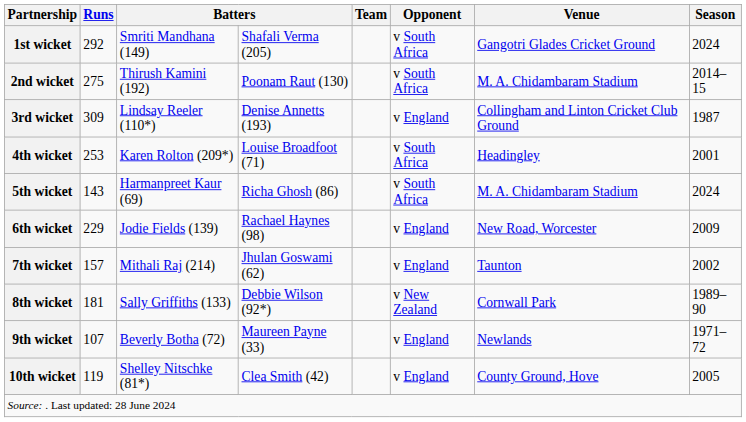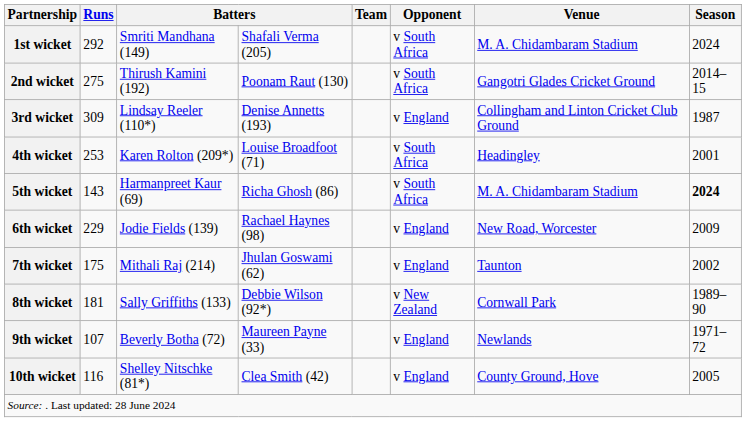 <table class="wikitable">
 <tr>
 <th>Partnership</th>
 <th><a href='#'>Runs</a></th>
 <th colspan=2>Batters</th>
 <th>Team</th>
 <th>Opponent</th>
 <th>Venue</th>
 <th>Season</th>
 </tr>
 <tr>
 <th>1st wicket</th>
 <td>292</td>
 <td><a href='#'>Smriti Mandhana</a> (149)</td>
 <td><a href='#'>Shafali Verma</a> (205)</td>
 <td></td>
 <td>v <a href='#'>South Africa</a></td>
-<td><a href='#'>Gangotri Glades Cricket Ground</a></td>
+<td><a href='#'>M. A. Chidambaram Stadium</a></td>
 <td>2024</td>
 </tr>
 <tr>
 <th>2nd wicket</th>
 <td>275</td>
 <td><a href='#'>Thirush Kamini</a> (192)</td>
 <td><a href='#'>Poonam Raut</a> (130)</td>
 <td></td>
 <td>v <a href='#'>South Africa</a></td>
-<td><a href='#'>M. A. Chidambaram Stadium</a></td>
+<td><a href='#'>Gangotri Glades Cricket Ground</a></td>
 <td>2014–15</td>
 </tr>
 <tr>
 <th>3rd wicket</th>
 <td>309</td>
 <td><a href='#'>Lindsay Reeler</a> (110*)</td>
 <td><a href='#'>Denise Annetts</a> (193)</td>
 <td></td>
 <td>v <a href='#'>England</a></td>
 <td><a href='#'>Collingham and Linton Cricket Club Ground</a></td>
 <td>1987</td>
 </tr>
 <tr>
 <th>4th wicket</th>
 <td>253</td>
 <td><a href='#'>Karen Rolton</a> (209*)</td>
 <td><a href='#'>Louise Broadfoot</a> (71)</td>
 <td></td>
 <td>v <a href='#'>South Africa</a></td>
 <td><a href='#'>Headingley</a></td>
 <td>2001</td>
 </tr>
 <tr>
 <th>5th wicket</th>
 <td>143</td>
 <td><a href='#'>Harmanpreet Kaur</a> (69)</td>
 <td><a href='#'>Richa Ghosh</a> (86)</td>
 <td></td>
 <td>v <a href='#'>South Africa</a></td>
 <td><a href='#'>M. A. Chidambaram Stadium</a></td>
-<td>2024</td>
+<td><strong>2024</strong></td>
 </tr>
 <tr>
 <th>6th wicket</th>
 <td>229</td>
 <td><a href='#'>Jodie Fields</a> (139)</td>
 <td><a href='#'>Rachael Haynes</a> (98)</td>
 <td></td>
 <td>v <a href='#'>England</a></td>
 <td><a href='#'>New Road, Worcester</a></td>
 <td>2009</td>
 </tr>
 <tr>
 <th>7th wicket</th>
-<td>157</td>
+<td>175</td>
 <td><a href='#'>Mithali Raj</a> (214)</td>
 <td><a href='#'>Jhulan Goswami</a> (62)</td>
 <td></td>
 <td>v <a href='#'>England</a></td>
 <td><a href='#'>Taunton</a></td>
 <td>2002</td>
 </tr>
 <tr>
 <th>8th wicket</th>
 <td>181</td>
 <td><a href='#'>Sally Griffiths</a> (133)</td>
 <td><a href='#'>Debbie Wilson</a> (92*)</td>
 <td></td>
 <td>v <a href='#'>New Zealand</a></td>
 <td><a href='#'>Cornwall Park</a></td>
 <td>1989–90</td>
 </tr>
 <tr>
 <th>9th wicket</th>
 <td>107</td>
 <td><a href='#'>Beverly Botha</a> (72)</td>
 <td><a href='#'>Maureen Payne</a> (33)</td>
 <td></td>
 <td>v <a href='#'>England</a></td>
 <td><a href='#'>Newlands</a></td>
 <td>1971–72</td>
 </tr>
 <tr>
 <th>10th wicket</th>
-<td>119</td>
+<td>116</td>
 <td><a href='#'>Shelley Nitschke</a> (81*)</td>
 <td><a href='#'>Clea Smith</a> (42)</td>
 <td></td>
 <td>v <a href='#'>England</a></td>
 <td><a href='#'>County Ground, Hove</a></td>
 <td>2005</td>
 </tr>
 <tr>
 <td colspan=8><small><em>Source: </em>. Last updated: 28 June 2024</small></td>
 </tr>
 </table>
